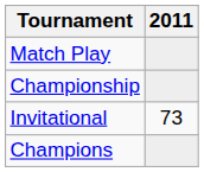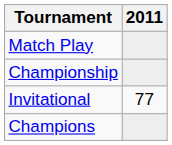 <table class="wikitable" style="text-align:center;">
 <tr>
 <th>Tournament</th>
 <th>2011</th>
 </tr>
 <tr>
 <td align="left"><a href='#'>Match Play</a></td>
 <td style="background:#eeeeee;"></td>
 </tr>
 <tr>
 <td align="left"><a href='#'>Championship</a></td>
 <td style="background:#eeeeee;"></td>
 </tr>
 <tr>
 <td align="left"><a href='#'>Invitational</a></td>
-<td>73</td>
+<td>77</td>
 </tr>
 <tr>
 <td align="left"><a href='#'>Champions</a></td>
 <td style="background:#eeeeee;"></td>
 </tr>
 </table>
